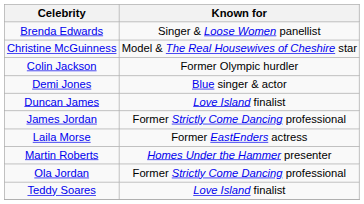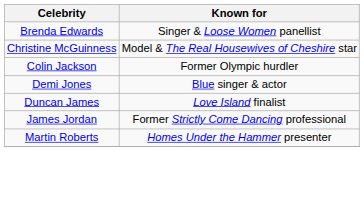 <table class="wikitable" style=" auto; text-align: center">
 <tr>
 <th>Celebrity</th>
 <th>Known for</th>
 </tr>
 <tr>
 <td><a href='#'>Brenda Edwards</a></td>
 <td>Singer & <em><a href='#'>Loose Women</a></em> panellist</td>
 </tr>
 <tr>
 <td><a href='#'>Christine McGuinness</a></td>
 <td>Model & <em><a href='#'>The Real Housewives of Cheshire</a></em> star</td>
 </tr>
 <tr>
 <td><a href='#'>Colin Jackson</a></td>
 <td>Former Olympic hurdler</td>
 </tr>
 <tr>
 <td><a href='#'>Demi Jones</a></td>
 <td><a href='#'>Blue</a> singer & actor</td>
 </tr>
 <tr>
 <td><a href='#'>Duncan James</a></td>
 <td><em><a href='#'>Love Island</a></em> finalist</td>
 </tr>
 <tr>
 <td><a href='#'>James Jordan</a></td>
 <td>Former <em><a href='#'>Strictly Come Dancing</a></em> professional</td>
 </tr>
 <tr>
-<td><a href='#'>Laila Morse</a></td>
-<td>Former <em><a href='#'>EastEnders</a></em> actress</td>
-</tr>
-<tr>
 <td><a href='#'>Martin Roberts</a></td>
 <td><em><a href='#'>Homes Under the Hammer</a></em> presenter</td>
 </tr>
 <tr>
-<td><a href='#'>Ola Jordan</a></td>
-<td>Former <em><a href='#'>Strictly Come Dancing</a></em> professional</td>
-</tr>
-<tr>
-<td><a href='#'>Teddy Soares</a></td>
-<td><em><a href='#'>Love Island</a></em> finalist</td>
-</tr>
-<tr>
 </tr>
 </table>
